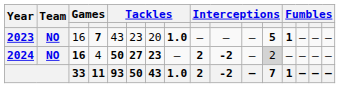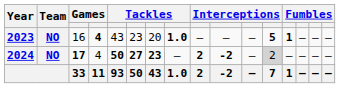 <table class="wikitable" style="text-align:center;">
 <tr>
 <th rowspan="2">Year</th>
 <th rowspan="2">Team</th>
 <th colspan="2">Games</th>
 <th colspan="4"><a href='#'>Tackles</a></th>
 <th colspan="4"><a href='#'>Interceptions</a></th>
 <th colspan="4"><a href='#'>Fumbles</a></th>
 </tr>
 <tr>
 <th></th>
 <th></th>
 <th></th>
 <th></th>
 <th></th>
 <th></th>
 <th></th>
 <th></th>
 <th></th>
 <th></th>
 <th></th>
 <th></th>
 <th></th>
 <th></th>
 </tr>
 <tr>
 <th><a href='#'>2023</a></th>
 <th><a href='#'>NO</a></th>
 <td>16</td>
-<td><strong>7</strong></td>
+<td><strong>4</strong></td>
 <td>43</td>
 <td>23</td>
 <td>20</td>
 <td><strong>1.0</strong></td>
 <td>–</td>
 <td>–</td>
 <td>–</td>
 <td><strong>5</strong></td>
 <td><strong>1</strong></td>
 <td>–</td>
 <td>–</td>
 <td>–</td>
 </tr>
 <tr>
 <th><a href='#'>2024</a></th>
 <th><a href='#'>NO</a></th>
-<td><strong>16</strong></td>
+<td><strong>17</strong></td>
 <td>4</td>
 <td><strong>50</strong></td>
 <td><strong>27</strong></td>
 <td><strong>23</strong></td>
 <td>–</td>
 <td><strong>2</strong></td>
 <td><strong>-2</strong></td>
 <td>–</td>
 <td style="background: lightgrey;">2</td>
 <td>–</td>
 <td>–</td>
 <td>–</td>
 <td>–</td>
 </tr>
 <tr>
 <th colspan="2"></th>
 <th>33</th>
 <th>11</th>
 <th>93</th>
 <th>50</th>
 <th>43</th>
 <th>1.0</th>
 <th>2</th>
 <th>-2</th>
 <th>–</th>
 <th>7</th>
 <th>1</th>
 <th>–</th>
 <th>–</th>
 <th>–</th>
 </tr>
 </table>
